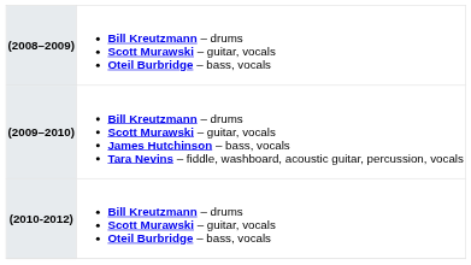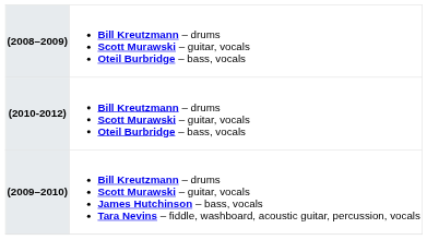 <table class="toccolours" border=1 cellpadding=2 cellspacing=0 style="float: width: 375px; margin: 0 0 1em 1em; border-collapse: collapse; border: 1px solid #E2E2E2;">
 <tr>
 <th bgcolor="#E7EBEE">(2008–2009)</th>
+<td><br><ul><li><strong><a href='#'>Bill Kreutzmann</a></strong> – drums</li><li><strong><a href='#'>Scott Murawski</a></strong> – guitar, vocals</li><li><strong><a href='#'>Oteil Burbridge</a></strong> – bass, vocals</li></ul></td>
+</tr>
+<tr>
+<th bgcolor="#E7EBEE">(2010-2012)</th>
 <td><br><ul><li><strong><a href='#'>Bill Kreutzmann</a></strong> – drums</li><li><strong><a href='#'>Scott Murawski</a></strong> – guitar, vocals</li><li><strong><a href='#'>Oteil Burbridge</a></strong> – bass, vocals</li></ul></td>
 </tr>
 <tr>
 <th bgcolor="#E7EBEE">(2009–2010)</th>
 <td><br><ul><li><strong><a href='#'>Bill Kreutzmann</a></strong> – drums</li><li><strong><a href='#'>Scott Murawski</a></strong> – guitar, vocals</li><li><strong><a href='#'>James Hutchinson</a></strong> – bass, vocals</li><li><strong><a href='#'>Tara Nevins</a></strong> – fiddle, washboard, acoustic guitar, percussion, vocals</li></ul></td>
 </tr>
 <tr>
-<th bgcolor="#E7EBEE">(2010-2012)</th>
-<td><br><ul><li><strong><a href='#'>Bill Kreutzmann</a></strong> – drums</li><li><strong><a href='#'>Scott Murawski</a></strong> – guitar, vocals</li><li><strong><a href='#'>Oteil Burbridge</a></strong> – bass, vocals</li></ul></td>
-</tr>
-<tr>
 </tr>
 </table>
